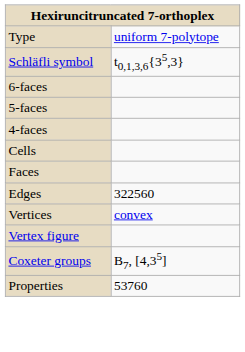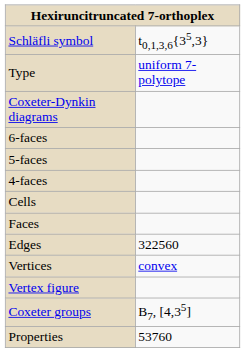 <table class="wikitable" align="right" style="margin-left:10px" width="280">
 <tr>
 <th style="background:#e7dcc3;" colspan="2">Hexiruncitruncated 7-orthoplex</th>
+</tr>
+<tr>
+<td style="background:#e7dcc3;"><a href='#'>Schläfli symbol</a></td>
+<td>t<sub>0,1,3,6</sub>{3<sup>5</sup>,3}</td>
 </tr>
 <tr>
 <td style="background:#e7dcc3;">Type</td>
 <td><a href='#'>uniform 7-polytope</a></td>
 </tr>
 <tr>
-<td style="background:#e7dcc3;"><a href='#'>Schläfli symbol</a></td>
-<td>t<sub>0,1,3,6</sub>{3<sup>5</sup>,3}</td>
+<td style="background:#e7dcc3;"><a href='#'>Coxeter-Dynkin diagrams</a></td>
+<td></td>
 </tr>
 <tr>
 <td style="background:#e7dcc3;">6-faces</td>
 <td></td>
 </tr>
 <tr>
 <td style="background:#e7dcc3;">5-faces</td>
 <td></td>
 </tr>
 <tr>
 <td style="background:#e7dcc3;">4-faces</td>
 <td></td>
 </tr>
 <tr>
 <td style="background:#e7dcc3;">Cells</td>
 <td></td>
 </tr>
 <tr>
 <td style="background:#e7dcc3;">Faces</td>
 <td></td>
 </tr>
 <tr>
 <td style="background:#e7dcc3;">Edges</td>
 <td>322560</td>
 </tr>
 <tr>
 <td style="background:#e7dcc3;">Vertices</td>
 <td><a href='#'>convex</a></td>
 </tr>
 <tr>
 <td style="background:#e7dcc3;"><a href='#'>Vertex figure</a></td>
 <td></td>
 </tr>
 <tr>
 <td style="background:#e7dcc3;"><a href='#'>Coxeter groups</a></td>
 <td>B<sub>7</sub>, [4,3<sup>5</sup>]</td>
 </tr>
 <tr>
 <td style="background:#e7dcc3;">Properties</td>
 <td>53760</td>
 </tr>
 </table>
